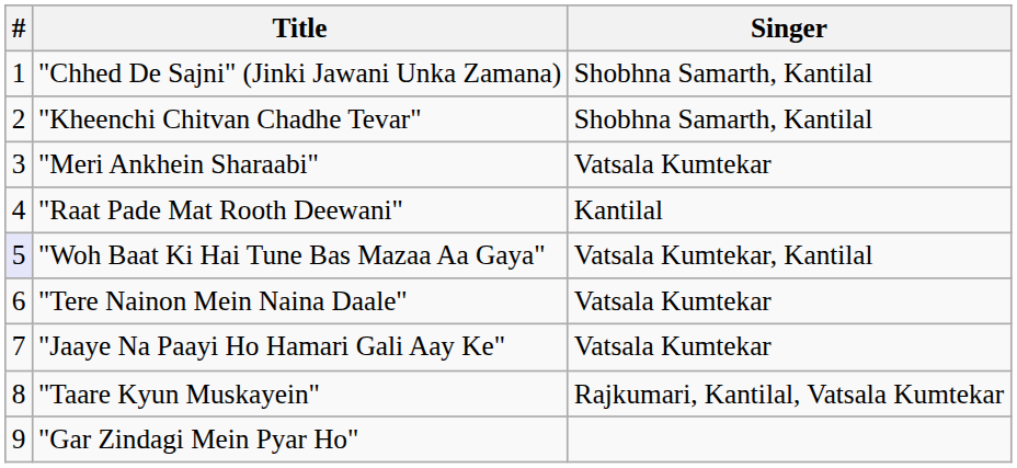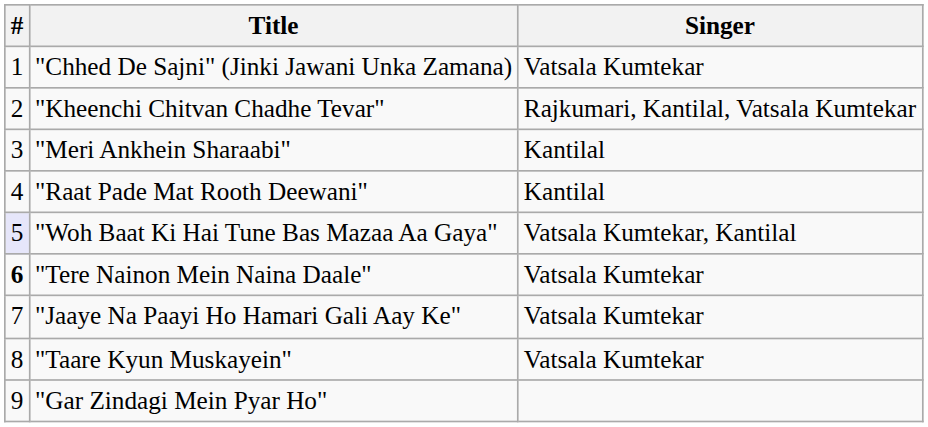 <table class="wikitable" style="font-size:95%;">
 <tr>
 <th>#</th>
 <th>Title</th>
 <th>Singer</th>
 </tr>
 <tr>
 <td>1</td>
 <td>"Chhed De Sajni" (Jinki Jawani Unka Zamana)</td>
-<td>Shobhna Samarth, Kantilal</td>
+<td>Vatsala Kumtekar</td>
 </tr>
 <tr>
 <td>2</td>
 <td>"Kheenchi Chitvan Chadhe Tevar"</td>
-<td>Shobhna Samarth, Kantilal</td>
+<td>Rajkumari, Kantilal, Vatsala Kumtekar</td>
 </tr>
 <tr>
 <td>3</td>
 <td>"Meri Ankhein Sharaabi"</td>
-<td>Vatsala Kumtekar</td>
+<td>Kantilal</td>
 </tr>
 <tr>
 <td>4</td>
 <td>"Raat Pade Mat Rooth Deewani"</td>
 <td>Kantilal</td>
 </tr>
 <tr>
 <td style="background: lavender;">5</td>
 <td>"Woh Baat Ki Hai Tune Bas Mazaa Aa Gaya"</td>
 <td>Vatsala Kumtekar, Kantilal</td>
 </tr>
 <tr>
-<td>6</td>
+<td><strong>6</strong></td>
 <td>"Tere Nainon Mein Naina Daale"</td>
 <td>Vatsala Kumtekar</td>
 </tr>
 <tr>
 <td>7</td>
 <td>"Jaaye Na Paayi Ho Hamari Gali Aay Ke"</td>
 <td>Vatsala Kumtekar</td>
 </tr>
 <tr>
 <td>8</td>
 <td>"Taare Kyun Muskayein"</td>
-<td>Rajkumari, Kantilal, Vatsala Kumtekar</td>
+<td>Vatsala Kumtekar</td>
 </tr>
 <tr>
 <td>9</td>
 <td>"Gar Zindagi Mein Pyar Ho"</td>
 <td></td>
 </tr>
 </table>
